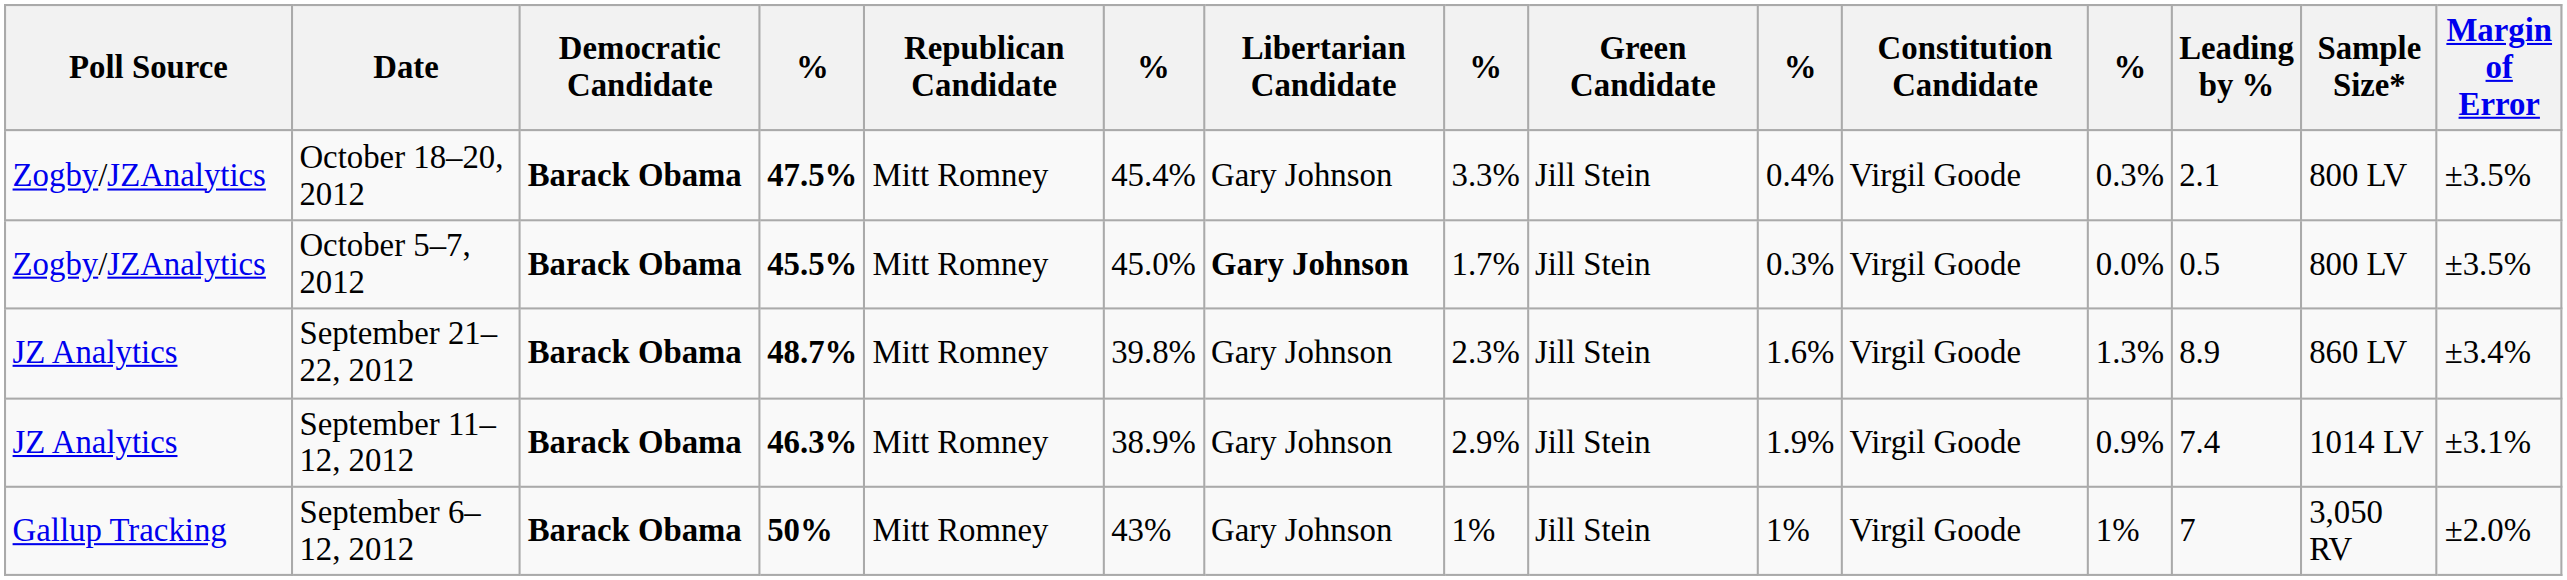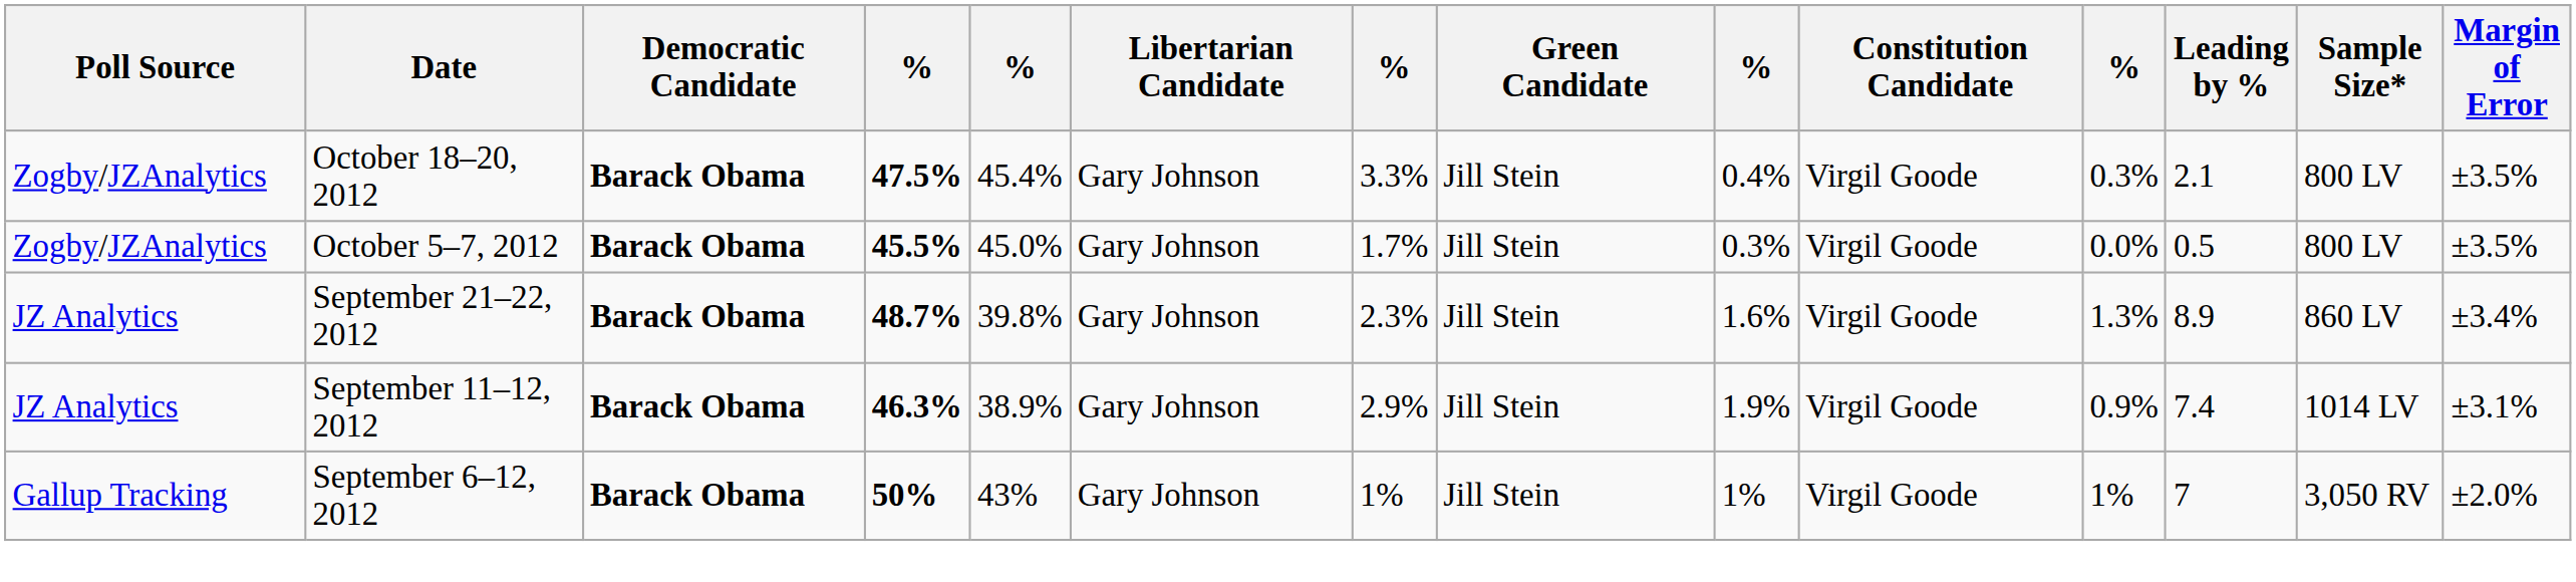 <table class="wikitable">
 <tr style="background:lightgrey;">
 <th style="width:12%;">Poll Source</th>
 <th style="width:12%;">Date</th>
 <th style="width:12%;">Democratic<br>Candidate</th>
 <th style="width:1%;">%</th>
-<th style="width:12%;">Republican<br>Candidate</th>
 <th style="width:1%;">%</th>
 <th style="width:12%;">Libertarian<br>Candidate</th>
 <th style="width:1%;">%</th>
 <th style="width:12%;">Green<br>Candidate</th>
 <th style="width:1%;">%</th>
 <th style="width:12%;">Constitution<br>Candidate</th>
 <th style="width:1%;">%</th>
 <th>Leading by %</th>
 <th style="width:6%;">Sample<br> Size*</th>
 <th style="width:5%;"><a href='#'>Margin of Error</a></th>
 </tr>
 <tr>
 <td><a href='#'>Zogby</a>/<a href='#'>JZAnalytics</a></td>
 <td>October 18–20, 2012</td>
 <td><strong>Barack Obama</strong></td>
 <td><strong>47.5%</strong></td>
-<td>Mitt Romney</td>
 <td>45.4%</td>
 <td>Gary Johnson</td>
 <td>3.3%</td>
 <td>Jill Stein</td>
 <td>0.4%</td>
 <td>Virgil Goode</td>
 <td>0.3%</td>
 <td>2.1</td>
 <td>800 LV</td>
 <td>±3.5%</td>
 </tr>
 <tr>
 <td><a href='#'>Zogby</a>/<a href='#'>JZAnalytics</a></td>
 <td>October 5–7, 2012</td>
 <td><strong>Barack Obama</strong></td>
 <td><strong>45.5%</strong></td>
-<td>Mitt Romney</td>
 <td>45.0%</td>
-<td><strong>Gary Johnson</strong></td>
+<td>Gary Johnson</td>
 <td>1.7%</td>
 <td>Jill Stein</td>
 <td>0.3%</td>
 <td>Virgil Goode</td>
 <td>0.0%</td>
 <td>0.5</td>
 <td>800 LV</td>
 <td>±3.5%</td>
 </tr>
 <tr>
 <td><a href='#'>JZ Analytics</a></td>
 <td>September 21–22, 2012</td>
 <td><strong>Barack Obama</strong></td>
 <td><strong>48.7%</strong></td>
-<td>Mitt Romney</td>
 <td>39.8%</td>
 <td>Gary Johnson</td>
 <td>2.3%</td>
 <td>Jill Stein</td>
 <td>1.6%</td>
 <td>Virgil Goode</td>
 <td>1.3%</td>
 <td>8.9</td>
 <td>860 LV</td>
 <td>±3.4%</td>
 </tr>
 <tr>
 <td><a href='#'>JZ Analytics</a></td>
 <td>September 11–12, 2012</td>
 <td><strong>Barack Obama</strong></td>
 <td><strong>46.3%</strong></td>
-<td>Mitt Romney</td>
 <td>38.9%</td>
 <td>Gary Johnson</td>
 <td>2.9%</td>
 <td>Jill Stein</td>
 <td>1.9%</td>
 <td>Virgil Goode</td>
 <td>0.9%</td>
 <td>7.4</td>
 <td>1014 LV</td>
 <td>±3.1%</td>
 </tr>
 <tr>
 <td><a href='#'>Gallup Tracking</a></td>
 <td>September 6–12, 2012</td>
 <td><strong>Barack Obama</strong></td>
 <td><strong>50%</strong></td>
-<td>Mitt Romney</td>
 <td>43%</td>
 <td>Gary Johnson</td>
 <td>1%</td>
 <td>Jill Stein</td>
 <td>1%</td>
 <td>Virgil Goode</td>
 <td>1%</td>
 <td>7</td>
 <td>3,050 RV</td>
 <td>±2.0%</td>
 </tr>
 </table>
